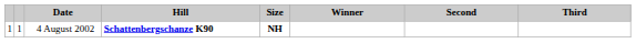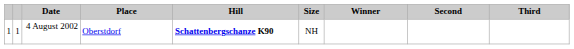 <table class="wikitable plainrowheaders" style="background:#fff; font-size:86%; line-height:16px; border:grey solid 1px; border-collapse:collapse;">
 <tr style="background:#ccc; text-align:center;">
 <th scope="col" style="background:#ccc; width=20 px;"></th>
 <th scope="col" style="background:#ccc; width=30 px;"></th>
 <th scope="col" style="background:#ccc; width:120px;">Date</th>
+<th scope="col" style="background:#ccc; width:200px;">Place</th>
 <th scope="col" style="background:#ccc; width:240px;">Hill</th>
 <th scope="col" style="background:#ccc; width:40px;">Size</th>
 <th scope="col" style="background:#ccc; width:185px;">Winner</th>
 <th scope="col" style="background:#ccc; width:185px;">Second</th>
 <th scope="col" style="background:#ccc; width:185px;">Third</th>
 </tr>
 <tr>
 <td align=center>1</td>
 <td align=center>1</td>
 <td align=right>4 August 2002  </td>
+<td> <a href='#'>Oberstdorf</a></td>
 <td><strong><a href='#'>Schattenbergschanze</a> K90</strong></td>
-<td align=center><strong>NH</strong></td>
+<td align=center>NH</td>
 <td></td>
 <td></td>
 <td></td>
 </tr>
 </table>
